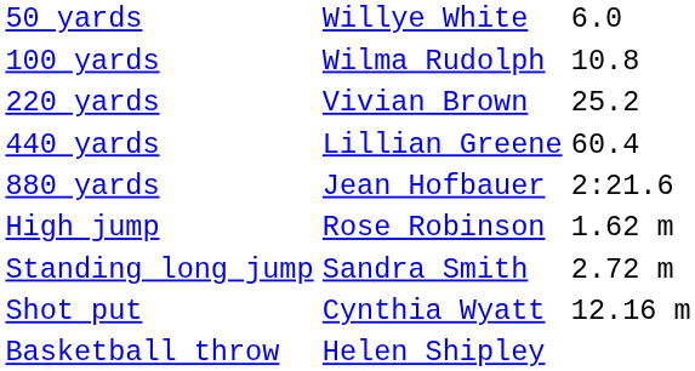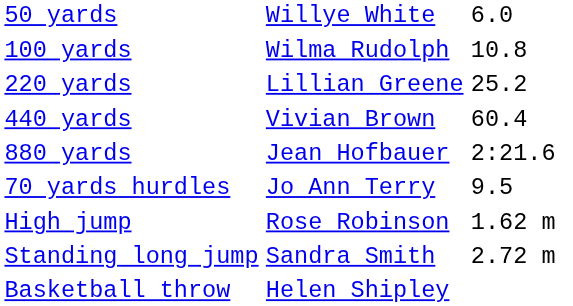 <table>
 <tr>
 <td><a href='#'>50 yards</a></td>
 <td><a href='#'>Willye White</a></td>
 <td>6.0</td>
 <td></td>
 <td></td>
 <td></td>
 <td></td>
 </tr>
 <tr>
 <td><a href='#'>100 yards</a></td>
 <td><a href='#'>Wilma Rudolph</a></td>
 <td>10.8</td>
 <td></td>
 <td></td>
 <td></td>
 <td></td>
 </tr>
 <tr>
 <td><a href='#'>220 yards</a></td>
-<td><a href='#'>Vivian Brown</a></td>
+<td><a href='#'>Lillian Greene</a></td>
 <td>25.2</td>
 <td></td>
 <td></td>
 <td></td>
 <td></td>
 </tr>
 <tr>
 <td><a href='#'>440 yards</a></td>
-<td><a href='#'>Lillian Greene</a></td>
+<td><a href='#'>Vivian Brown</a></td>
 <td>60.4</td>
 <td></td>
 <td></td>
 <td></td>
 <td></td>
 </tr>
 <tr>
 <td><a href='#'>880 yards</a></td>
 <td><a href='#'>Jean Hofbauer</a></td>
 <td>2:21.6</td>
+<td></td>
+<td></td>
+<td></td>
+<td></td>
+</tr>
+<tr>
+<td><a href='#'>70 yards hurdles</a></td>
+<td><a href='#'>Jo Ann Terry</a></td>
+<td>9.5</td>
 <td></td>
 <td></td>
 <td></td>
 <td></td>
 </tr>
 <tr>
 <td><a href='#'>High jump</a></td>
 <td><a href='#'>Rose Robinson</a></td>
 <td>1.62 m</td>
 <td></td>
 <td></td>
 <td></td>
 <td></td>
 </tr>
 <tr>
 <td><a href='#'>Standing long jump</a></td>
 <td><a href='#'>Sandra Smith</a></td>
 <td>2.72 m</td>
 <td></td>
 <td></td>
 <td></td>
 <td></td>
 </tr>
 <tr>
-<td><a href='#'>Shot put</a></td>
-<td><a href='#'>Cynthia Wyatt</a></td>
-<td>12.16 m</td>
-<td></td>
-<td></td>
-<td></td>
-<td></td>
-</tr>
-<tr>
 <td><a href='#'>Basketball throw</a></td>
 <td><a href='#'>Helen Shipley</a></td>
 <td></td>
 <td></td>
 <td></td>
 <td></td>
 <td></td>
 </tr>
 </table>
